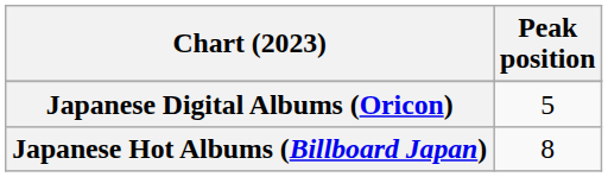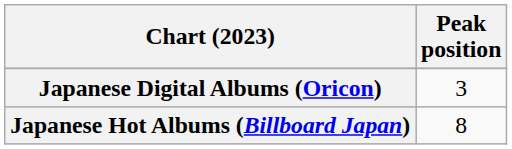 <table class="wikitable sortable plainrowheaders" style="text-align:center">
 <tr>
 <th scope="col">Chart (2023)</th>
 <th scope="col">Peak<br>position</th>
 </tr>
 <tr>
 </tr>
 <tr>
 <th scope="row">Japanese Digital Albums (<a href='#'>Oricon</a>)</th>
-<td>5</td>
+<td>3</td>
 </tr>
 <tr>
 <th scope="row">Japanese Hot Albums (<em><a href='#'>Billboard Japan</a></em>)</th>
 <td>8</td>
 </tr>
 </table>
